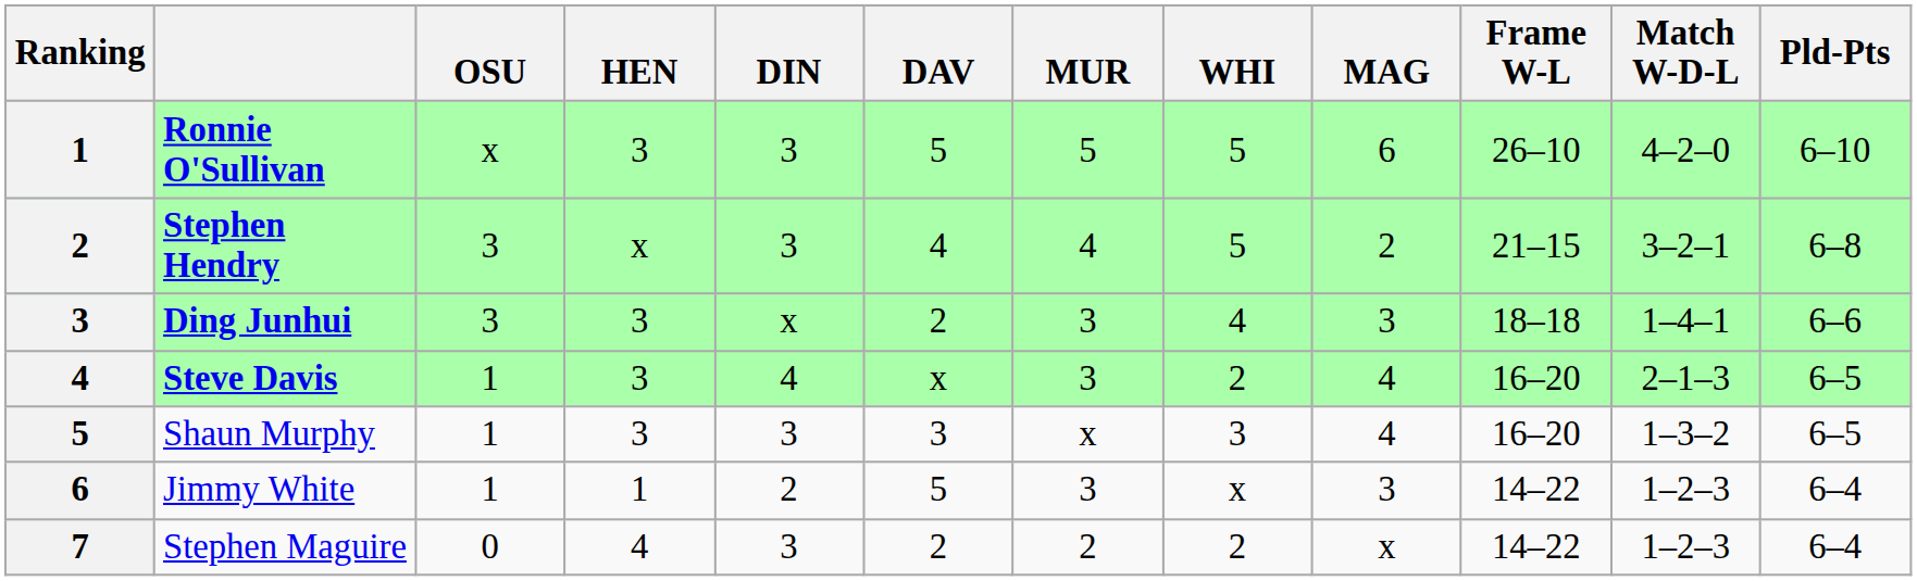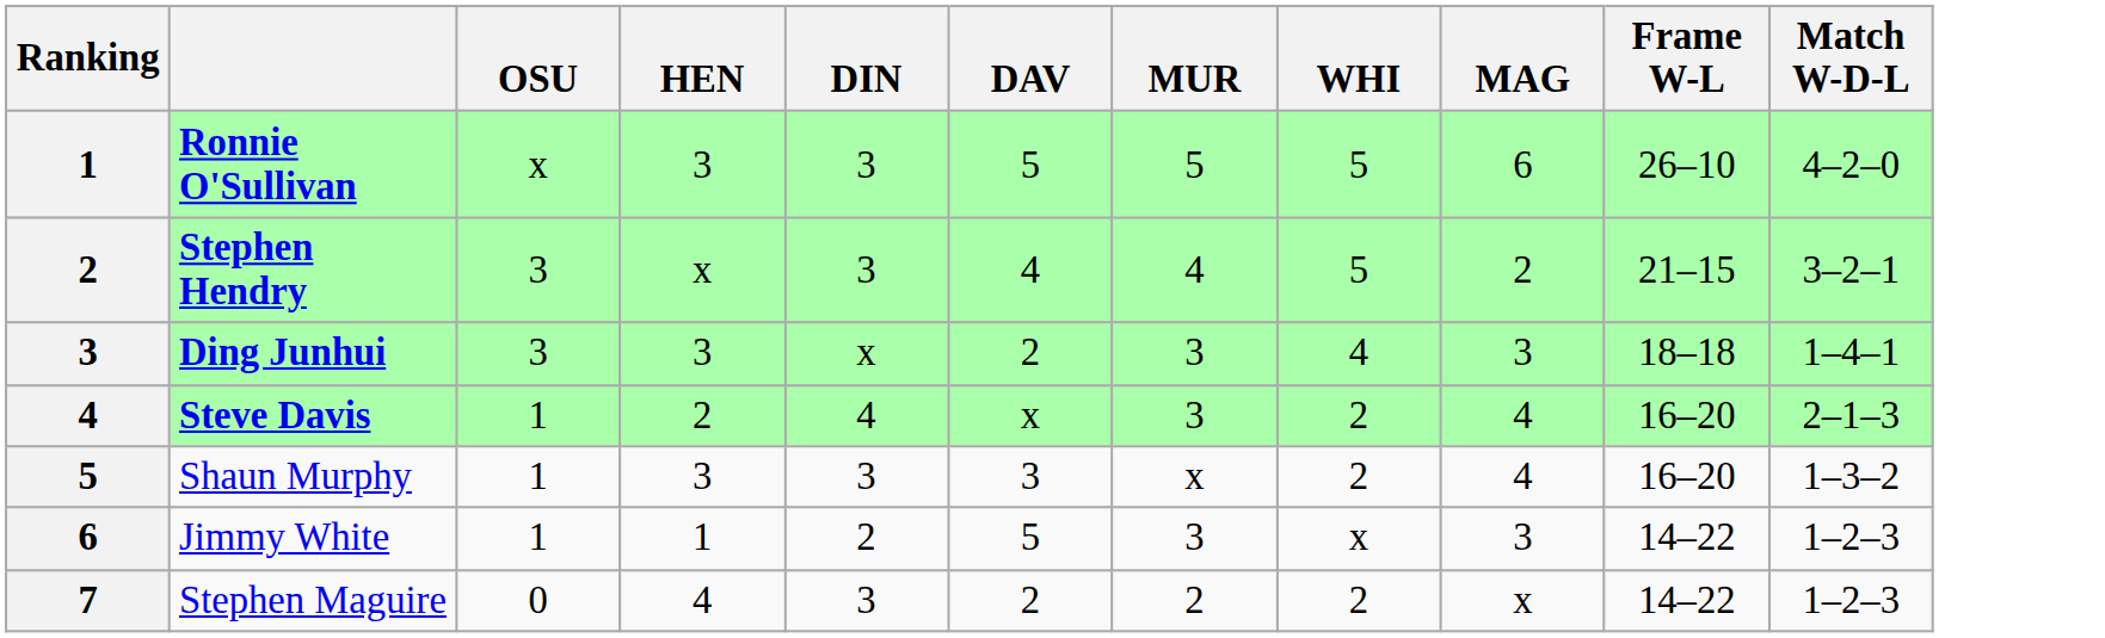 <table class="wikitable" style="text-align:center">
 <tr>
 <th width=60>Ranking</th>
 <th class="unsortable" width=110></th>
 <th width=60><br> OSU</th>
 <th width=60><br> HEN</th>
 <th width=60><br> DIN</th>
 <th width=60><br> DAV</th>
 <th width=60><br> MUR</th>
 <th width=60><br> WHI</th>
 <th width=60><br> MAG</th>
 <th width=60>Frame<br>W-L</th>
 <th width=60>Match<br>W-D-L</th>
-<th width=60>Pld-Pts</th>
 </tr>
 <tr style="background:#aaffaa;">
 <th>1</th>
 <td align="left"><strong><a href='#'>Ronnie O'Sullivan</a></strong></td>
 <td>x</td>
 <td>3</td>
 <td>3</td>
 <td>5</td>
 <td>5</td>
 <td>5</td>
 <td>6</td>
 <td>26–10</td>
 <td>4–2–0</td>
-<td>6–10</td>
 </tr>
 <tr style="background:#aaffaa;">
 <th>2</th>
 <td align="left"><strong><a href='#'>Stephen Hendry</a></strong></td>
 <td>3</td>
 <td>x</td>
 <td>3</td>
 <td>4</td>
 <td>4</td>
 <td>5</td>
 <td>2</td>
 <td>21–15</td>
 <td>3–2–1</td>
-<td>6–8</td>
 </tr>
 <tr style="background:#aaffaa;">
 <th>3</th>
 <td align="left"><strong><a href='#'>Ding Junhui</a></strong></td>
 <td>3</td>
 <td>3</td>
 <td>x</td>
 <td>2</td>
 <td>3</td>
 <td>4</td>
 <td>3</td>
 <td>18–18</td>
 <td>1–4–1</td>
-<td>6–6</td>
 </tr>
 <tr style="background:#aaffaa;">
 <th>4</th>
 <td align="left"><strong><a href='#'>Steve Davis</a></strong></td>
 <td>1</td>
-<td>3</td>
+<td>2</td>
 <td>4</td>
 <td>x</td>
 <td>3</td>
 <td>2</td>
 <td>4</td>
 <td>16–20</td>
 <td>2–1–3</td>
-<td>6–5</td>
 </tr>
 <tr>
 <th>5</th>
 <td align="left"><a href='#'>Shaun Murphy</a></td>
 <td>1</td>
 <td>3</td>
 <td>3</td>
 <td>3</td>
 <td>x</td>
-<td>3</td>
+<td>2</td>
 <td>4</td>
 <td>16–20</td>
 <td>1–3–2</td>
-<td>6–5</td>
 </tr>
 <tr>
 <th>6</th>
 <td align="left"><a href='#'>Jimmy White</a></td>
 <td>1</td>
 <td>1</td>
 <td>2</td>
 <td>5</td>
 <td>3</td>
 <td>x</td>
 <td>3</td>
 <td>14–22</td>
 <td>1–2–3</td>
-<td>6–4</td>
 </tr>
 <tr>
 <th>7</th>
 <td align="left"><a href='#'>Stephen Maguire</a></td>
 <td>0</td>
 <td>4</td>
 <td>3</td>
 <td>2</td>
 <td>2</td>
 <td>2</td>
 <td>x</td>
 <td>14–22</td>
 <td>1–2–3</td>
-<td>6–4</td>
 </tr>
 </table>
